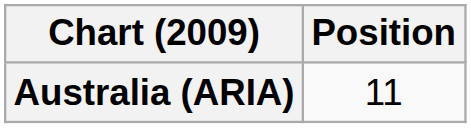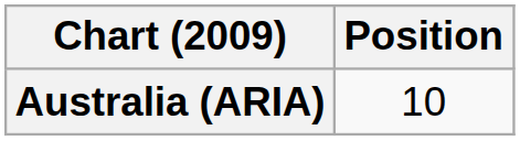 <table class="wikitable plainrowheaders" style="text-align:center">
 <tr>
 <th scope="col">Chart (2009)</th>
 <th scope="col">Position</th>
 </tr>
 <tr>
 <th scope="row">Australia (ARIA)</th>
-<td>11</td>
+<td>10</td>
 </tr>
 </table>
